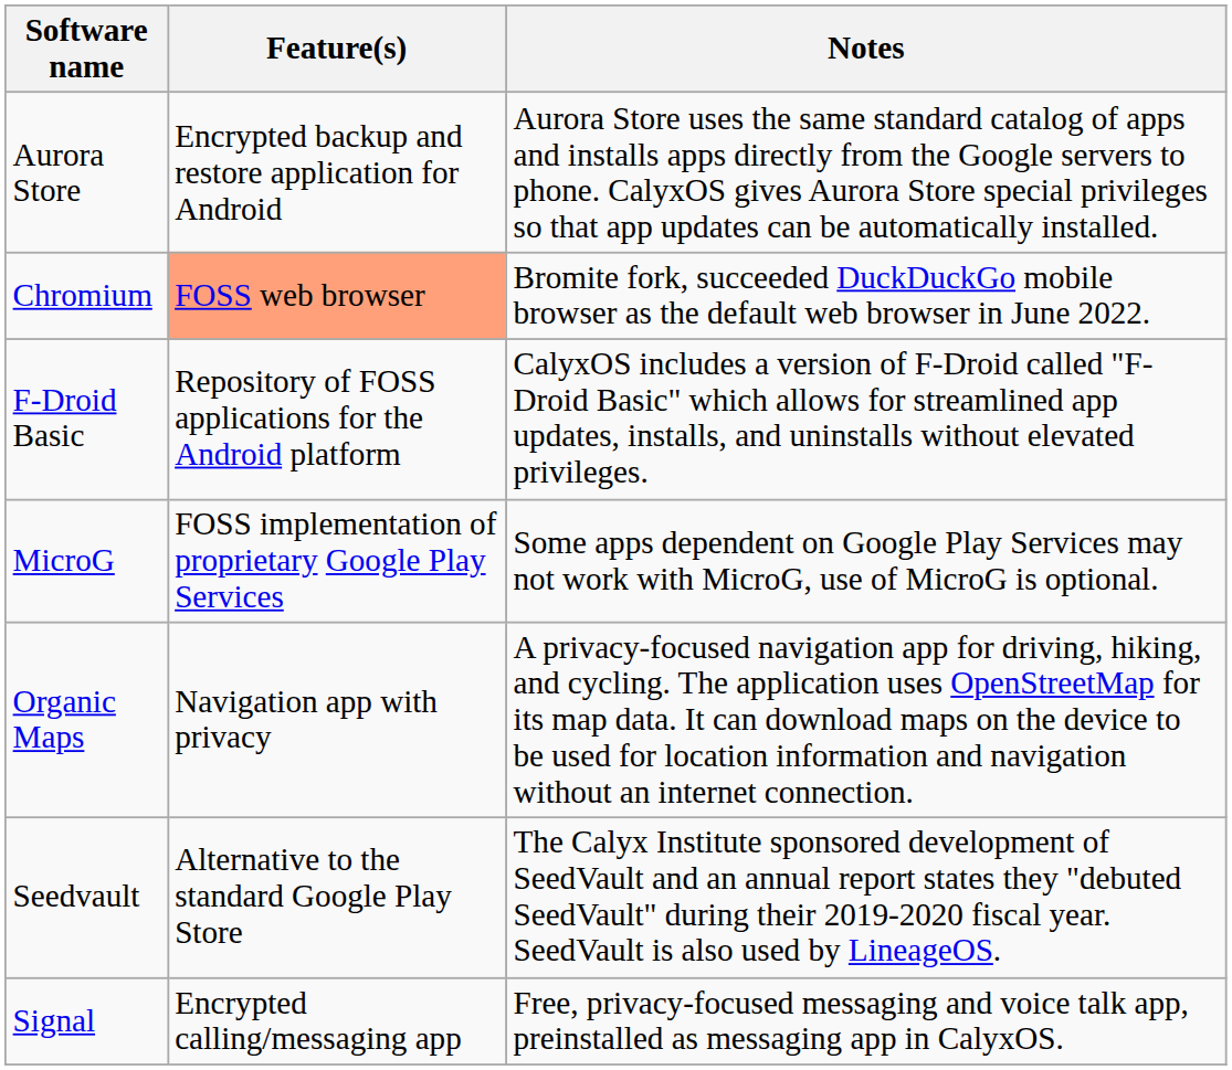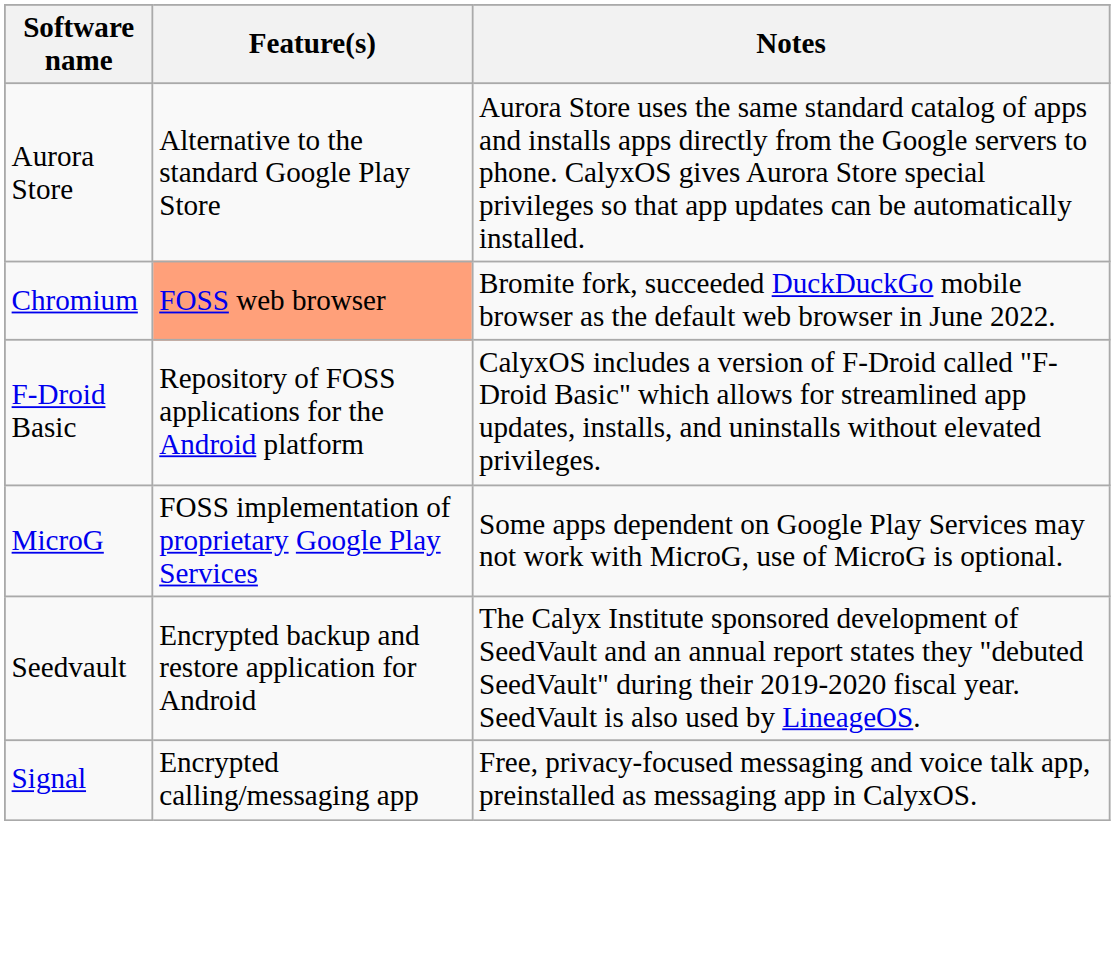 <table class="wikitable">
 <tr>
 <th>Software<br>name</th>
 <th>Feature(s)</th>
 <th>Notes</th>
 </tr>
 <tr>
 <td>Aurora Store</td>
-<td>Encrypted backup and restore application for Android</td>
+<td>Alternative to the standard Google Play Store</td>
 <td>Aurora Store uses the same standard catalog of apps and installs apps directly from the Google servers to phone. CalyxOS gives Aurora Store special privileges so that app updates can be automatically installed.</td>
 </tr>
 <tr>
 <td><a href='#'>Chromium</a></td>
 <td style="background: lightsalmon;"><a href='#'>FOSS</a> web browser</td>
 <td>Bromite fork, succeeded <a href='#'>DuckDuckGo</a> mobile browser as the default web browser in June 2022.</td>
 </tr>
 <tr>
 <td><a href='#'>F-Droid</a> Basic</td>
 <td>Repository of FOSS applications for the <a href='#'>Android</a> platform</td>
 <td>CalyxOS includes a version of F-Droid called "F-Droid Basic" which allows for streamlined app updates, installs, and uninstalls without elevated privileges.</td>
 </tr>
 <tr>
 <td><a href='#'>MicroG</a></td>
 <td>FOSS implementation of <a href='#'>proprietary</a> <a href='#'>Google Play Services</a></td>
 <td>Some apps dependent on Google Play Services may not work with MicroG, use of MicroG is optional.</td>
 </tr>
 <tr>
-<td><a href='#'>Organic Maps</a></td>
-<td>Navigation app with privacy</td>
-<td>A privacy-focused navigation app for driving, hiking, and cycling. The application uses <a href='#'>OpenStreetMap</a> for its map data.  It can download maps on the device to be used for location information and navigation without an internet connection.</td>
-</tr>
-<tr>
 <td>Seedvault</td>
-<td>Alternative to the standard Google Play Store</td>
+<td>Encrypted backup and restore application for Android</td>
 <td>The Calyx Institute sponsored development of SeedVault  and an annual report states they "debuted SeedVault" during their 2019-2020 fiscal year.<br>SeedVault is also used by <a href='#'>LineageOS</a>.</td>
 </tr>
 <tr>
 <td><a href='#'>Signal</a></td>
 <td>Encrypted calling/messaging app</td>
 <td>Free, privacy-focused messaging and voice talk app, preinstalled as messaging app in CalyxOS.</td>
 </tr>
 </table>
